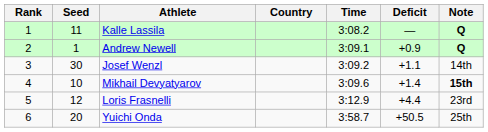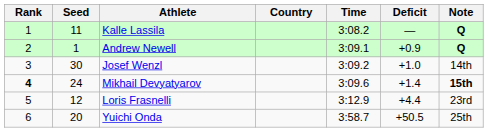 <table class="wikitable sortable" style="text-align:center" width=55%>
 <tr>
 <th>Rank</th>
 <th>Seed</th>
 <th>Athlete</th>
 <th>Country</th>
 <th>Time</th>
 <th>Deficit</th>
 <th>Note</th>
 </tr>
 <tr bgcolor=ccffcc>
 <td>1</td>
 <td>11</td>
 <td align=left><a href='#'>Kalle Lassila</a></td>
 <td align=left></td>
 <td>3:08.2</td>
 <td>—</td>
 <td><strong>Q</strong></td>
 </tr>
 <tr bgcolor=ccffcc>
 <td>2</td>
 <td>1</td>
 <td align=left><a href='#'>Andrew Newell</a></td>
 <td align=left></td>
 <td>3:09.1</td>
 <td>+0.9</td>
 <td><strong>Q</strong></td>
 </tr>
 <tr>
 <td>3</td>
 <td>30</td>
 <td align=left><a href='#'>Josef Wenzl</a></td>
 <td align=left></td>
 <td>3:09.2</td>
-<td>+1.1</td>
+<td>+1.0</td>
 <td>14th</td>
 </tr>
 <tr>
-<td>4</td>
-<td>10</td>
+<td><strong>4</strong></td>
+<td>24</td>
 <td align=left><a href='#'>Mikhail Devyatyarov</a></td>
 <td align=left></td>
 <td>3:09.6</td>
 <td>+1.4</td>
 <td><strong>15th</strong></td>
 </tr>
 <tr>
 <td>5</td>
 <td>12</td>
 <td align=left><a href='#'>Loris Frasnelli</a></td>
 <td align=left></td>
 <td>3:12.9</td>
 <td>+4.4</td>
 <td>23rd</td>
 </tr>
 <tr>
 <td>6</td>
 <td>20</td>
 <td align=left><a href='#'>Yuichi Onda</a></td>
 <td align=left></td>
 <td>3:58.7</td>
 <td>+50.5</td>
 <td>25th</td>
 </tr>
 </table>
